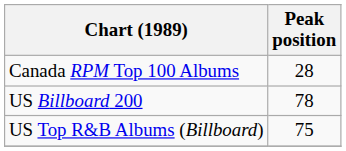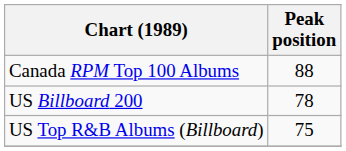 <table Class = "wikitable sortable">
 <tr>
 <th>Chart (1989)</th>
 <th>Peak<br>position</th>
 </tr>
 <tr>
 <td>Canada <a href='#'><em>RPM</em> Top 100 Albums</a></td>
-<td align = "center">28</td>
+<td align = "center">88</td>
 </tr>
 <tr>
 <td>US <a href='#'><em>Billboard</em> 200</a></td>
 <td align = "center">78</td>
 </tr>
 <tr>
 <td>US <a href='#'>Top R&B Albums</a> (<em>Billboard</em>)</td>
 <td align = "center">75</td>
 </tr>
 <tr>
 </tr>
 </table>
